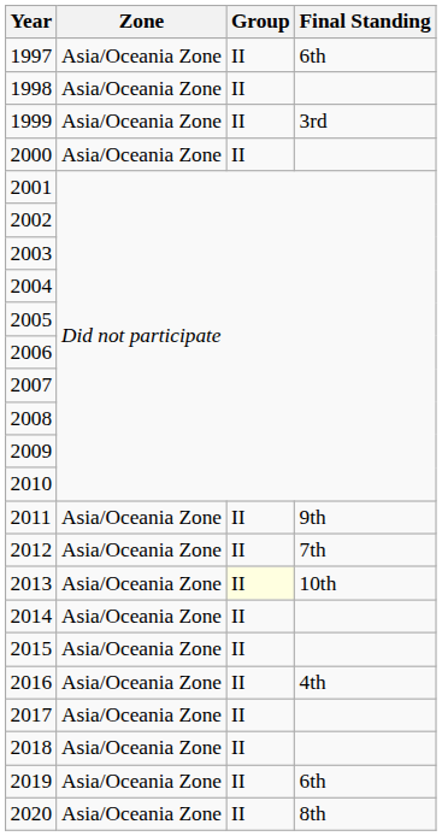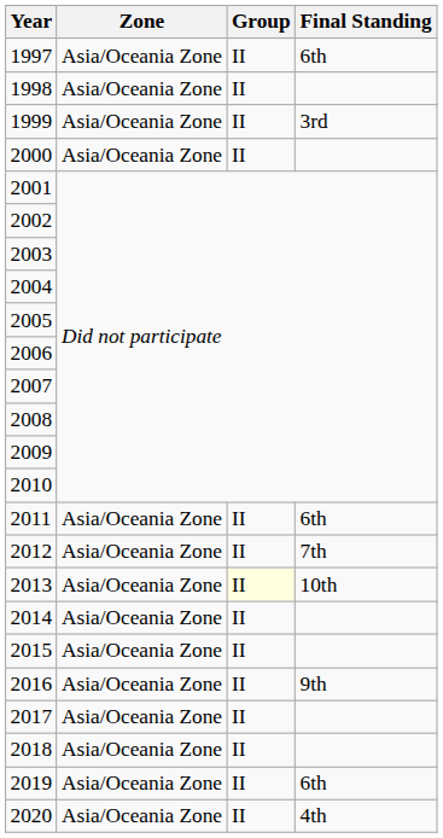 <table class="wikitable sortable">
 <tr>
 <th>Year</th>
 <th>Zone</th>
 <th>Group</th>
 <th>Final Standing</th>
 </tr>
 <tr>
 <td>1997</td>
 <td>Asia/Oceania Zone</td>
 <td>II</td>
 <td>6th</td>
 </tr>
 <tr>
 <td>1998</td>
 <td>Asia/Oceania Zone</td>
 <td>II</td>
 <td></td>
 </tr>
 <tr>
 <td>1999</td>
 <td>Asia/Oceania Zone</td>
 <td>II</td>
 <td>3rd</td>
 </tr>
 <tr>
 <td>2000</td>
 <td>Asia/Oceania Zone</td>
 <td>II</td>
 <td></td>
 </tr>
 <tr>
 <td>2001</td>
 <td colspan="3" rowspan="10"><em>Did not participate</em></td>
 </tr>
 <tr>
 <td>2002</td>
 </tr>
 <tr>
 <td>2003</td>
 </tr>
 <tr>
 <td>2004</td>
 </tr>
 <tr>
 <td>2005</td>
 </tr>
 <tr>
 <td>2006</td>
 </tr>
 <tr>
 <td>2007</td>
 </tr>
 <tr>
 <td>2008</td>
 </tr>
 <tr>
 <td>2009</td>
 </tr>
 <tr>
 <td>2010</td>
 </tr>
 <tr>
 <td>2011</td>
 <td>Asia/Oceania Zone</td>
 <td>II</td>
-<td>9th</td>
+<td>6th</td>
 </tr>
 <tr>
 <td>2012</td>
 <td>Asia/Oceania Zone</td>
 <td>II</td>
 <td>7th</td>
 </tr>
 <tr>
 <td>2013</td>
 <td>Asia/Oceania Zone</td>
 <td style="background: lightyellow;">II</td>
 <td>10th</td>
 </tr>
 <tr>
 <td>2014</td>
 <td>Asia/Oceania Zone</td>
 <td>II</td>
 <td></td>
 </tr>
 <tr>
 <td>2015</td>
 <td>Asia/Oceania Zone</td>
 <td>II</td>
 <td></td>
 </tr>
 <tr>
 <td>2016</td>
 <td>Asia/Oceania Zone</td>
 <td>II</td>
-<td>4th</td>
+<td>9th</td>
 </tr>
 <tr>
 <td>2017</td>
 <td>Asia/Oceania Zone</td>
 <td>II</td>
 <td></td>
 </tr>
 <tr>
 <td>2018</td>
 <td>Asia/Oceania Zone</td>
 <td>II</td>
 <td></td>
 </tr>
 <tr>
 <td>2019</td>
 <td>Asia/Oceania Zone</td>
 <td>II</td>
 <td>6th</td>
 </tr>
 <tr>
 <td>2020</td>
 <td>Asia/Oceania Zone</td>
 <td>II</td>
-<td>8th</td>
+<td>4th</td>
 </tr>
 </table>
